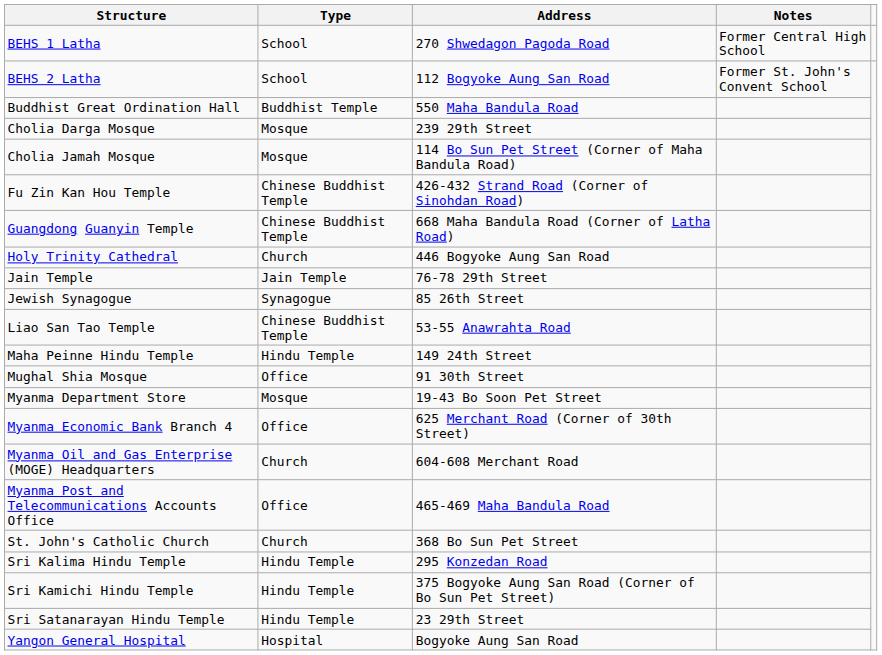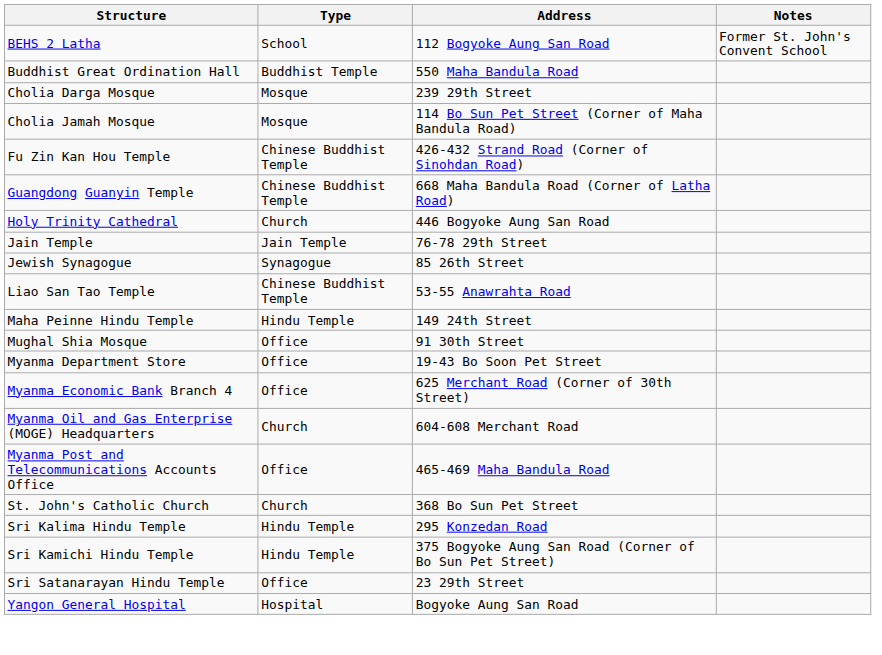 <table class="wikitable" border="1">
 <tr>
 <th width="250">Structure</th>
 <th width="150">Type</th>
 <th width="300">Address</th>
 <th width="150">Notes</th>
-</tr>
-<tr>
-<td><a href='#'>BEHS 1 Latha</a></td>
-<td>School</td>
-<td>270 <a href='#'>Shwedagon Pagoda Road</a></td>
-<td>Former Central High School</td>
-<td></td>
 </tr>
 <tr>
 <td><a href='#'>BEHS 2 Latha</a></td>
 <td>School</td>
 <td>112 <a href='#'>Bogyoke Aung San Road</a></td>
 <td>Former St. John's Convent School</td>
 </tr>
 <tr>
 <td>Buddhist Great Ordination Hall</td>
 <td>Buddhist Temple</td>
 <td>550 <a href='#'>Maha Bandula Road</a></td>
 <td></td>
 </tr>
 <tr>
 <td>Cholia Darga Mosque</td>
 <td>Mosque</td>
 <td>239 29th Street</td>
 <td></td>
 </tr>
 <tr>
 <td>Cholia Jamah Mosque</td>
 <td>Mosque</td>
 <td>114 <a href='#'>Bo Sun Pet Street</a> (Corner of Maha Bandula Road)</td>
 <td></td>
 </tr>
 <tr>
 <td>Fu Zin Kan Hou Temple</td>
 <td>Chinese Buddhist Temple</td>
 <td>426-432 <a href='#'>Strand Road</a> (Corner of <a href='#'>Sinohdan Road</a>)</td>
 <td></td>
 </tr>
 <tr>
 <td><a href='#'>Guangdong</a> <a href='#'>Guanyin</a> Temple</td>
 <td>Chinese Buddhist Temple</td>
 <td>668 Maha Bandula Road (Corner of <a href='#'>Latha Road</a>)</td>
 <td></td>
 </tr>
 <tr>
 <td><a href='#'>Holy Trinity Cathedral</a></td>
 <td>Church</td>
 <td>446 Bogyoke Aung San Road</td>
 <td></td>
 </tr>
 <tr>
 <td>Jain Temple</td>
 <td>Jain Temple</td>
 <td>76-78 29th Street</td>
 <td></td>
 </tr>
 <tr>
 <td>Jewish Synagogue</td>
 <td>Synagogue</td>
 <td>85 26th Street</td>
 <td></td>
 </tr>
 <tr>
 <td>Liao San Tao Temple</td>
 <td>Chinese Buddhist Temple</td>
 <td>53-55 <a href='#'>Anawrahta Road</a></td>
 <td></td>
 </tr>
 <tr>
 <td>Maha Peinne Hindu Temple</td>
 <td>Hindu Temple</td>
 <td>149 24th Street</td>
 <td></td>
 </tr>
 <tr>
 <td>Mughal Shia Mosque</td>
 <td>Office</td>
 <td>91 30th Street</td>
 <td></td>
 </tr>
 <tr>
 <td>Myanma Department Store</td>
-<td>Mosque</td>
+<td>Office</td>
 <td>19-43 Bo Soon Pet Street</td>
 <td></td>
 </tr>
 <tr>
 <td><a href='#'>Myanma Economic Bank</a> Branch 4</td>
 <td>Office</td>
 <td>625 <a href='#'>Merchant Road</a> (Corner of 30th Street)</td>
 <td></td>
 </tr>
 <tr>
 <td><a href='#'>Myanma Oil and Gas Enterprise</a> (MOGE) Headquarters</td>
 <td>Church</td>
 <td>604-608 Merchant Road</td>
 <td></td>
 </tr>
 <tr>
 <td><a href='#'>Myanma Post and Telecommunications</a> Accounts Office</td>
 <td>Office</td>
 <td>465-469 <a href='#'>Maha Bandula Road</a></td>
 <td></td>
 </tr>
 <tr>
 <td>St. John's Catholic Church</td>
 <td>Church</td>
 <td>368 Bo Sun Pet Street</td>
 <td></td>
 </tr>
 <tr>
 <td>Sri Kalima Hindu Temple</td>
 <td>Hindu Temple</td>
 <td>295 <a href='#'>Konzedan Road</a></td>
 <td></td>
 </tr>
 <tr>
 <td>Sri Kamichi Hindu Temple</td>
 <td>Hindu Temple</td>
 <td>375 Bogyoke Aung San Road (Corner of Bo Sun Pet Street)</td>
 <td></td>
 </tr>
 <tr>
 <td>Sri Satanarayan Hindu Temple</td>
-<td>Hindu Temple</td>
+<td>Office</td>
 <td>23 29th Street</td>
 <td></td>
 </tr>
 <tr>
 <td><a href='#'>Yangon General Hospital</a></td>
 <td>Hospital</td>
 <td>Bogyoke Aung San Road</td>
 <td></td>
 </tr>
 </table>
